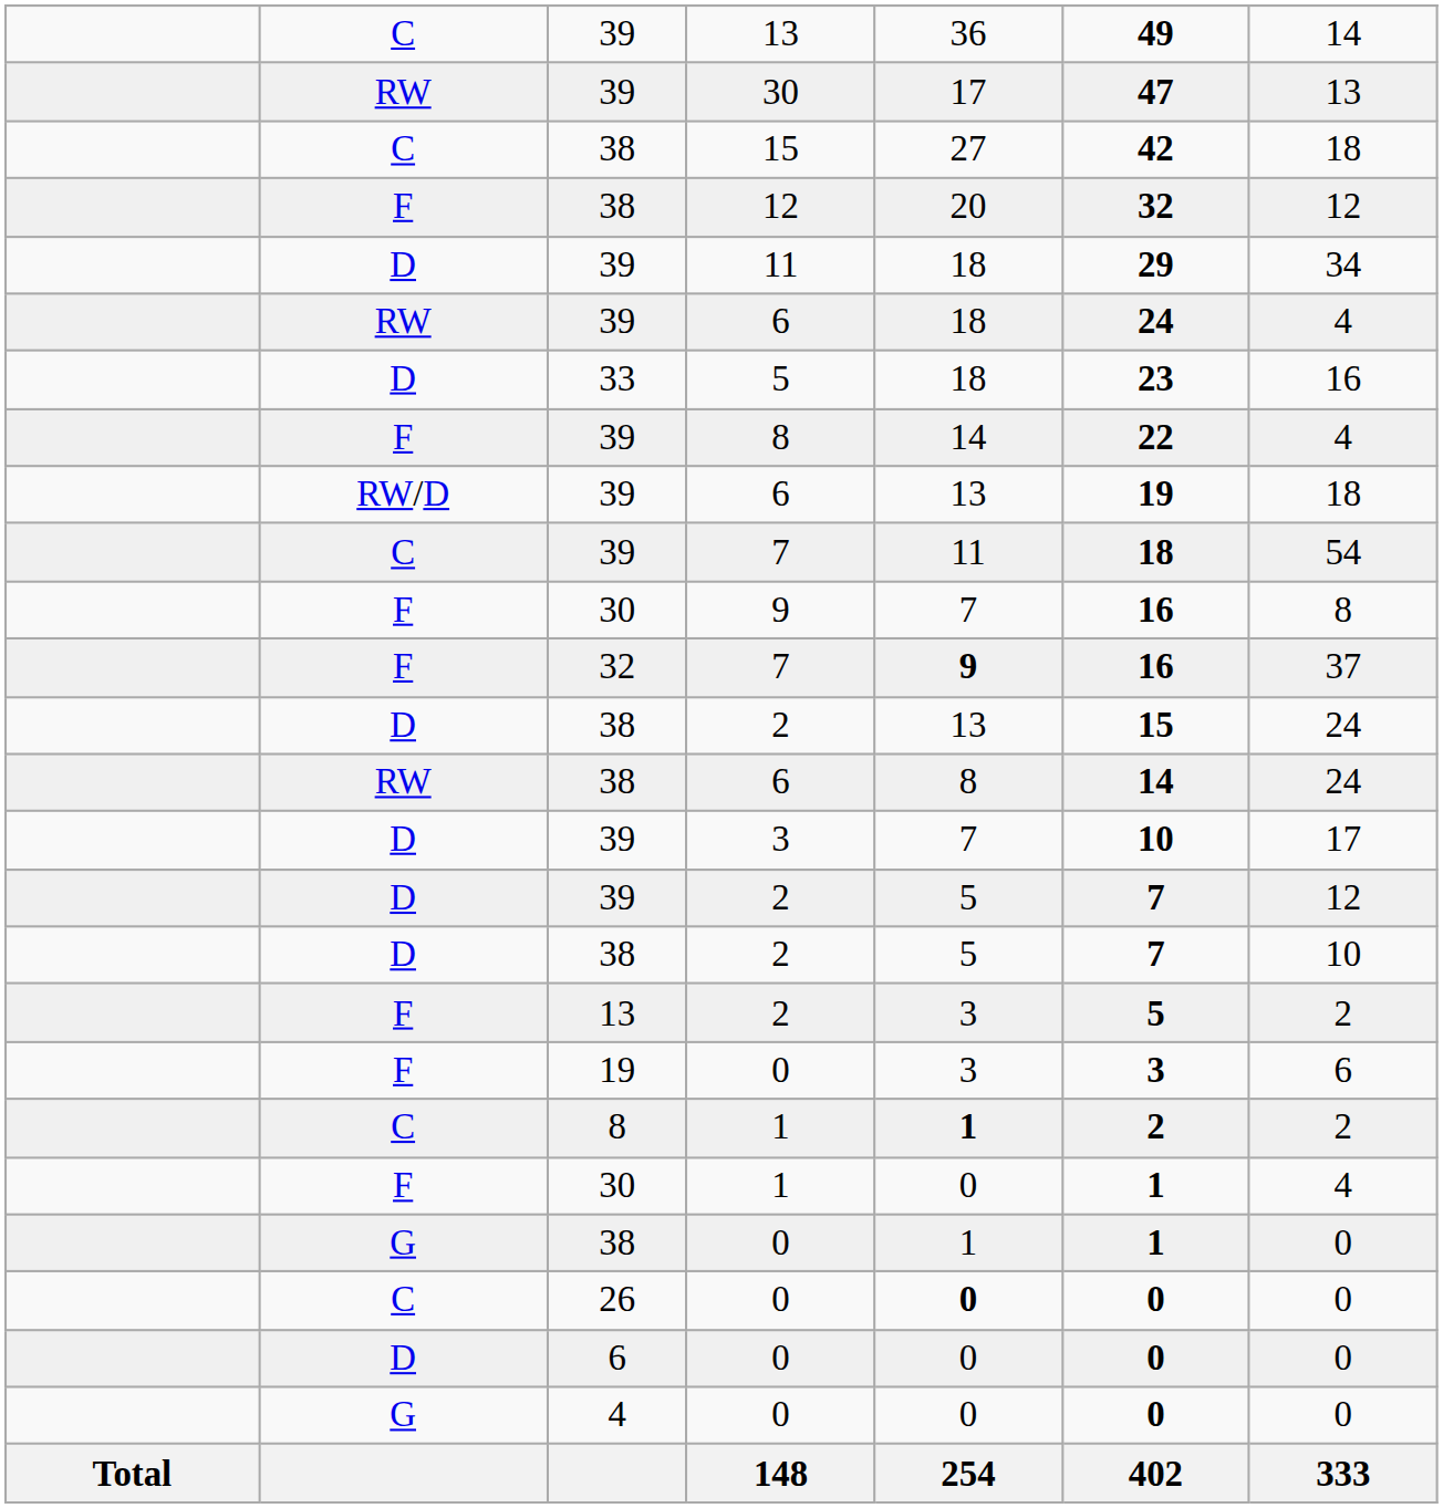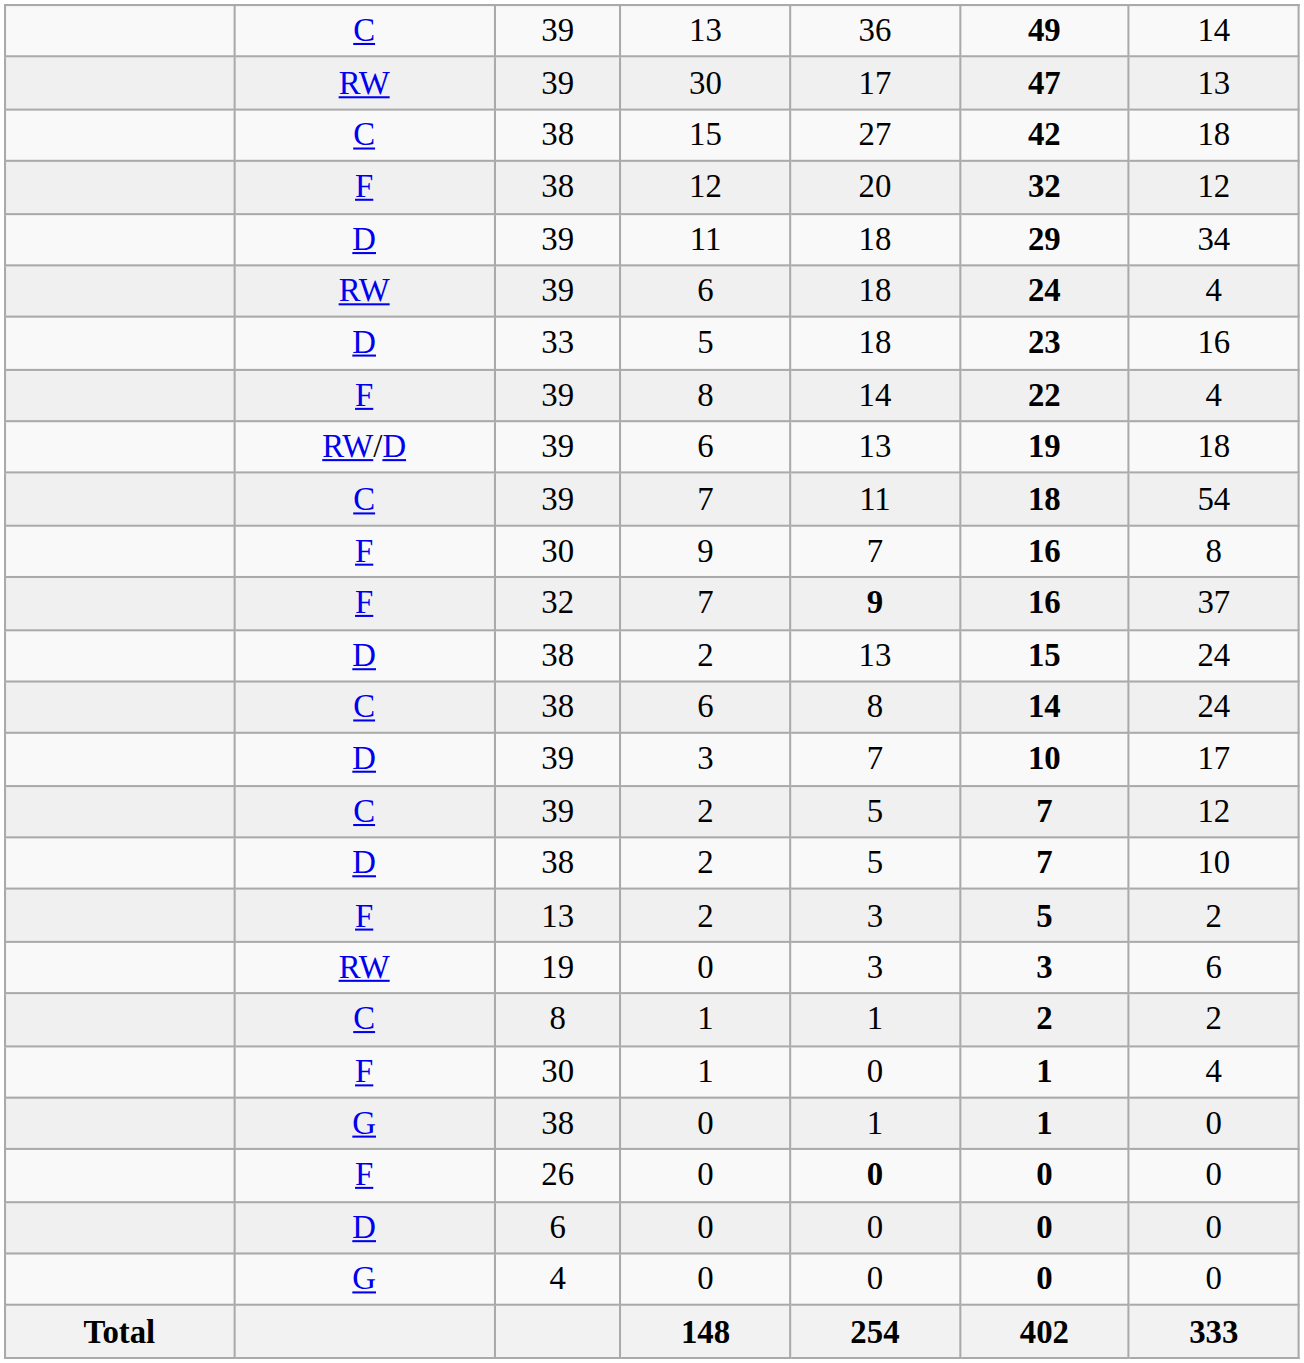 <table class="wikitable sortable" width ="50%">
 <tr align="center">
 </tr>
 <tr align="center" bgcolor="">
 <td></td>
 <td><a href='#'>C</a></td>
 <td>39</td>
 <td>13</td>
 <td>36</td>
 <td><strong>49</strong></td>
 <td>14</td>
 </tr>
 <tr align="center" bgcolor="f0f0f0">
 <td></td>
 <td><a href='#'>RW</a></td>
 <td>39</td>
 <td>30</td>
 <td>17</td>
 <td><strong>47</strong></td>
 <td>13</td>
 </tr>
 <tr align="center" bgcolor="">
 <td></td>
 <td><a href='#'>C</a></td>
 <td>38</td>
 <td>15</td>
 <td>27</td>
 <td><strong>42</strong></td>
 <td>18</td>
 </tr>
 <tr align="center" bgcolor="f0f0f0">
 <td></td>
 <td><a href='#'>F</a></td>
 <td>38</td>
 <td>12</td>
 <td>20</td>
 <td><strong>32</strong></td>
 <td>12</td>
 </tr>
 <tr align="center" bgcolor="">
 <td></td>
 <td><a href='#'>D</a></td>
 <td>39</td>
 <td>11</td>
 <td>18</td>
 <td><strong>29</strong></td>
 <td>34</td>
 </tr>
 <tr align="center" bgcolor="f0f0f0">
 <td></td>
 <td><a href='#'>RW</a></td>
 <td>39</td>
 <td>6</td>
 <td>18</td>
 <td><strong>24</strong></td>
 <td>4</td>
 </tr>
 <tr align="center" bgcolor="">
 <td></td>
 <td><a href='#'>D</a></td>
 <td>33</td>
 <td>5</td>
 <td>18</td>
 <td><strong>23</strong></td>
 <td>16</td>
 </tr>
 <tr align="center" bgcolor="f0f0f0">
 <td></td>
 <td><a href='#'>F</a></td>
 <td>39</td>
 <td>8</td>
 <td>14</td>
 <td><strong>22</strong></td>
 <td>4</td>
 </tr>
 <tr align="center" bgcolor="">
 <td></td>
 <td><a href='#'>RW</a>/<a href='#'>D</a></td>
 <td>39</td>
 <td>6</td>
 <td>13</td>
 <td><strong>19</strong></td>
 <td>18</td>
 </tr>
 <tr align="center" bgcolor="f0f0f0">
 <td></td>
 <td><a href='#'>C</a></td>
 <td>39</td>
 <td>7</td>
 <td>11</td>
 <td><strong>18</strong></td>
 <td>54</td>
 </tr>
 <tr align="center" bgcolor="">
 <td></td>
 <td><a href='#'>F</a></td>
 <td>30</td>
 <td>9</td>
 <td>7</td>
 <td><strong>16</strong></td>
 <td>8</td>
 </tr>
 <tr align="center" bgcolor="f0f0f0">
 <td></td>
 <td><a href='#'>F</a></td>
 <td>32</td>
 <td>7</td>
 <td><strong>9</strong></td>
 <td><strong>16</strong></td>
 <td>37</td>
 </tr>
 <tr align="center" bgcolor="">
 <td></td>
 <td><a href='#'>D</a></td>
 <td>38</td>
 <td>2</td>
 <td>13</td>
 <td><strong>15</strong></td>
 <td>24</td>
 </tr>
 <tr align="center" bgcolor="f0f0f0">
 <td></td>
-<td><a href='#'>RW</a></td>
+<td><a href='#'>C</a></td>
 <td>38</td>
 <td>6</td>
 <td>8</td>
 <td><strong>14</strong></td>
 <td>24</td>
 </tr>
 <tr align="center" bgcolor="">
 <td></td>
 <td><a href='#'>D</a></td>
 <td>39</td>
 <td>3</td>
 <td>7</td>
 <td><strong>10</strong></td>
 <td>17</td>
 </tr>
 <tr align="center" bgcolor="f0f0f0">
 <td></td>
-<td><a href='#'>D</a></td>
+<td><a href='#'>C</a></td>
 <td>39</td>
 <td>2</td>
 <td>5</td>
 <td><strong>7</strong></td>
 <td>12</td>
 </tr>
 <tr align="center" bgcolor="">
 <td></td>
 <td><a href='#'>D</a></td>
 <td>38</td>
 <td>2</td>
 <td>5</td>
 <td><strong>7</strong></td>
 <td>10</td>
 </tr>
 <tr align="center" bgcolor="f0f0f0">
 <td></td>
 <td><a href='#'>F</a></td>
 <td>13</td>
 <td>2</td>
 <td>3</td>
 <td><strong>5</strong></td>
 <td>2</td>
 </tr>
 <tr align="center" bgcolor="">
 <td></td>
-<td><a href='#'>F</a></td>
+<td><a href='#'>RW</a></td>
 <td>19</td>
 <td>0</td>
 <td>3</td>
 <td><strong>3</strong></td>
 <td>6</td>
 </tr>
 <tr align="center" bgcolor="f0f0f0">
 <td></td>
 <td><a href='#'>C</a></td>
 <td>8</td>
 <td>1</td>
-<td><strong>1</strong></td>
+<td>1</td>
 <td><strong>2</strong></td>
 <td>2</td>
 </tr>
 <tr align="center" bgcolor="">
 <td></td>
 <td><a href='#'>F</a></td>
 <td>30</td>
 <td>1</td>
 <td>0</td>
 <td><strong>1</strong></td>
 <td>4</td>
 </tr>
 <tr align="center" bgcolor="f0f0f0">
 <td></td>
 <td><a href='#'>G</a></td>
 <td>38</td>
 <td>0</td>
 <td>1</td>
 <td><strong>1</strong></td>
 <td>0</td>
 </tr>
 <tr align="center" bgcolor="">
 <td></td>
-<td><a href='#'>C</a></td>
+<td><a href='#'>F</a></td>
 <td>26</td>
 <td>0</td>
 <td><strong>0</strong></td>
 <td><strong>0</strong></td>
 <td>0</td>
 </tr>
 <tr align="center" bgcolor="f0f0f0">
 <td></td>
 <td><a href='#'>D</a></td>
 <td>6</td>
 <td>0</td>
 <td>0</td>
 <td><strong>0</strong></td>
 <td>0</td>
 </tr>
 <tr align="center" bgcolor="">
 <td></td>
 <td><a href='#'>G</a></td>
 <td>4</td>
 <td>0</td>
 <td>0</td>
 <td><strong>0</strong></td>
 <td>0</td>
 </tr>
 <tr>
 <th>Total</th>
 <th></th>
 <th></th>
 <th>148</th>
 <th>254</th>
 <th>402</th>
 <th>333</th>
 </tr>
 </table>
